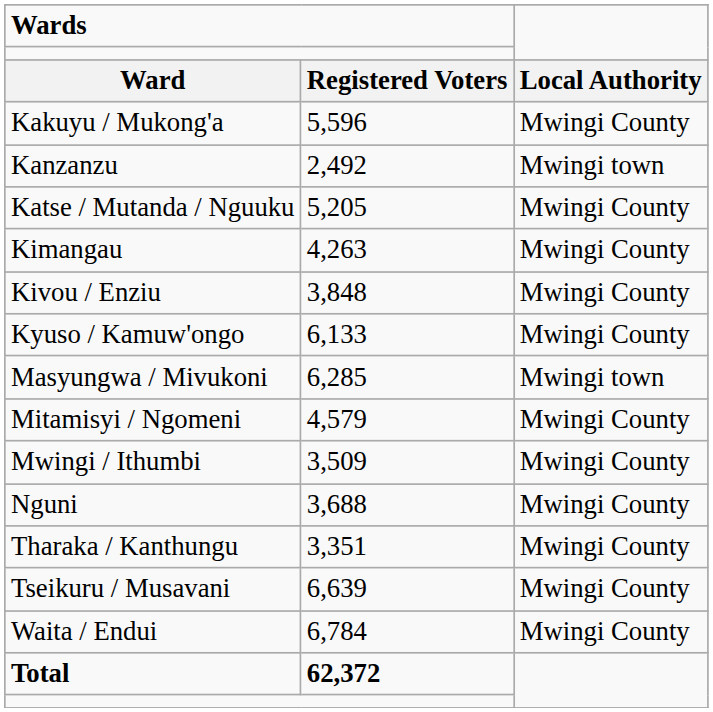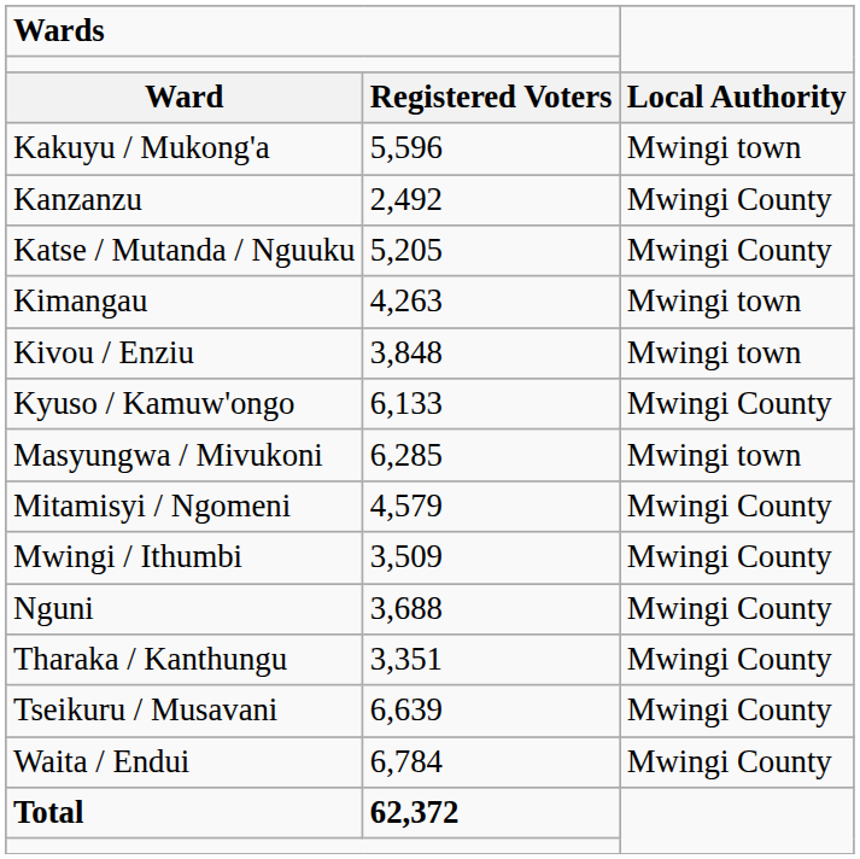 <table class="wikitable">
 <tr>
 <td colspan="2"><strong>Wards</strong></td>
 </tr>
 <tr>
 <td colspan="2"></td>
 </tr>
 <tr>
 <th>Ward</th>
 <th>Registered Voters</th>
 <th>Local Authority</th>
 </tr>
 <tr>
 <td>Kakuyu / Mukong'a</td>
 <td>5,596</td>
-<td>Mwingi County</td>
+<td>Mwingi town</td>
 </tr>
 <tr>
 <td>Kanzanzu</td>
 <td>2,492</td>
-<td>Mwingi town</td>
+<td>Mwingi County</td>
 </tr>
 <tr>
 <td>Katse / Mutanda / Nguuku</td>
 <td>5,205</td>
 <td>Mwingi County</td>
 </tr>
 <tr>
 <td>Kimangau</td>
 <td>4,263</td>
-<td>Mwingi County</td>
+<td>Mwingi town</td>
 </tr>
 <tr>
 <td>Kivou / Enziu</td>
 <td>3,848</td>
-<td>Mwingi County</td>
+<td>Mwingi town</td>
 </tr>
 <tr>
 <td>Kyuso / Kamuw'ongo</td>
 <td>6,133</td>
 <td>Mwingi County</td>
 </tr>
 <tr>
 <td>Masyungwa / Mivukoni</td>
 <td>6,285</td>
 <td>Mwingi town</td>
 </tr>
 <tr>
 <td>Mitamisyi / Ngomeni</td>
 <td>4,579</td>
 <td>Mwingi County</td>
 </tr>
 <tr>
 <td>Mwingi / Ithumbi</td>
 <td>3,509</td>
 <td>Mwingi County</td>
 </tr>
 <tr>
 <td>Nguni</td>
 <td>3,688</td>
 <td>Mwingi County</td>
 </tr>
 <tr>
 <td>Tharaka / Kanthungu</td>
 <td>3,351</td>
 <td>Mwingi County</td>
 </tr>
 <tr>
 <td>Tseikuru / Musavani</td>
 <td>6,639</td>
 <td>Mwingi County</td>
 </tr>
 <tr>
 <td>Waita / Endui</td>
 <td>6,784</td>
 <td>Mwingi County</td>
 </tr>
 <tr>
 <td><strong>Total</strong></td>
 <td><strong>62,372</strong></td>
 </tr>
 <tr>
 <td colspan="2"></td>
 </tr>
 </table>
